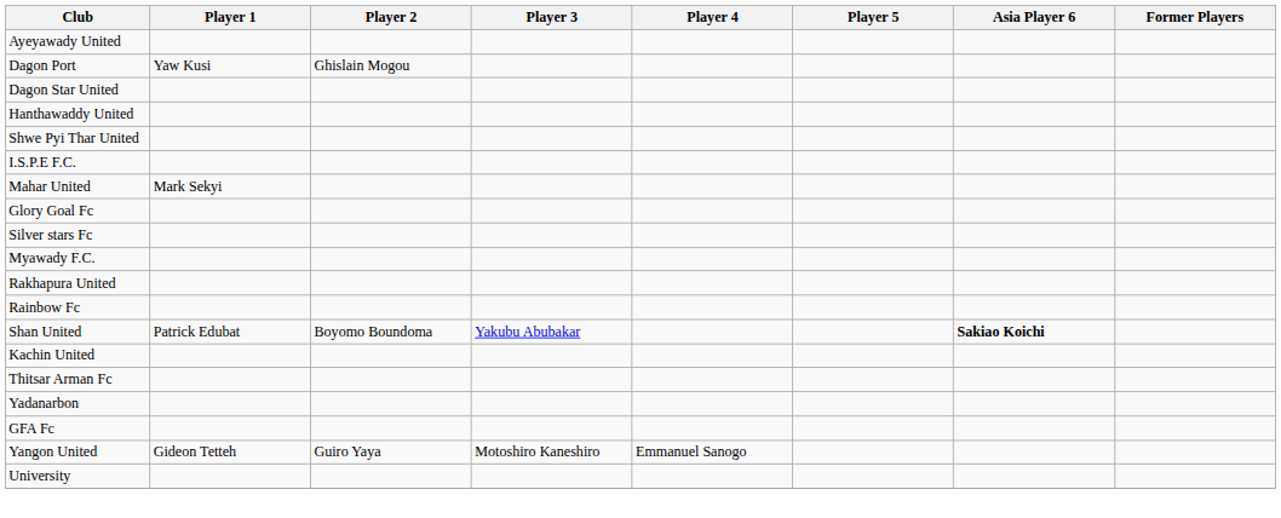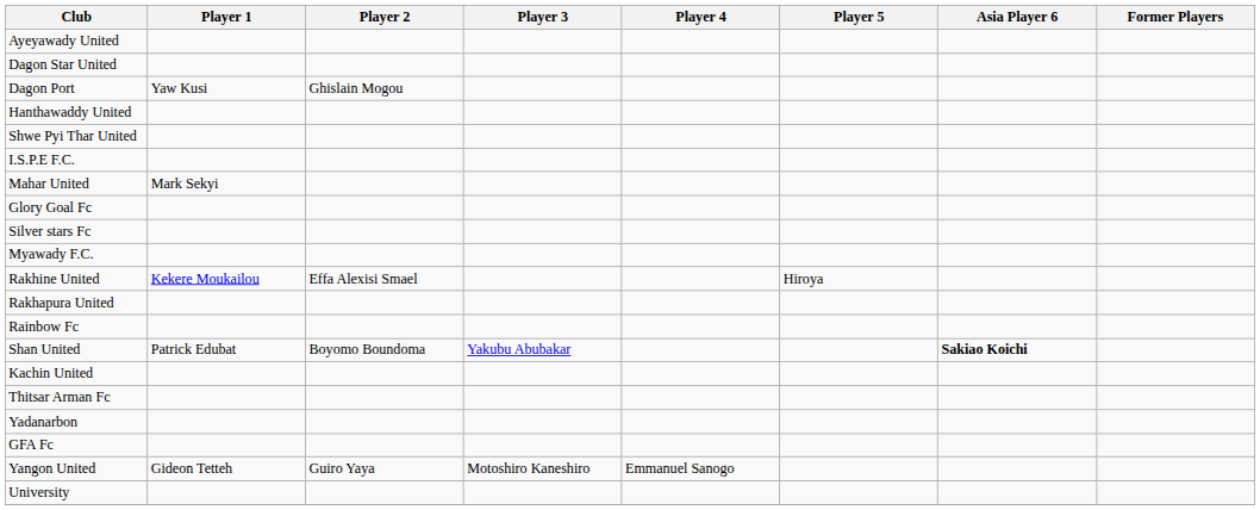 <table class="wikitable sortable" style="font-size:90%;">
 <tr>
 <th style="width:9%">Club</th>
 <th style="width:10%">Player 1</th>
 <th style="width:10%">Player 2</th>
 <th style="width:10%">Player 3</th>
 <th style="width:10%">Player 4</th>
 <th style="width:10%">Player 5</th>
 <th style="width:10%">Asia Player 6</th>
 <th style="width:10%">Former Players</th>
 </tr>
 <tr>
 <td>Ayeyawady United</td>
 <td></td>
 <td></td>
 <td></td>
 <td></td>
 <td></td>
 <td></td>
 <td></td>
 </tr>
 <tr>
-<td>Dagon Port</td>
-<td> Yaw Kusi</td>
-<td> Ghislain Mogou</td>
+<td>Dagon Star United</td>
+<td></td>
+<td></td>
 <td></td>
 <td></td>
 <td></td>
 <td></td>
 <td></td>
 </tr>
 <tr>
-<td>Dagon Star United</td>
-<td></td>
-<td></td>
+<td>Dagon Port</td>
+<td> Yaw Kusi</td>
+<td> Ghislain Mogou</td>
 <td></td>
 <td></td>
 <td></td>
 <td></td>
 <td></td>
 </tr>
 <tr>
 <td>Hanthawaddy United</td>
 <td></td>
 <td></td>
 <td></td>
 <td></td>
 <td></td>
 <td></td>
 <td></td>
 </tr>
 <tr>
 <td>Shwe Pyi Thar United</td>
 <td></td>
 <td></td>
 <td></td>
 <td></td>
 <td></td>
 <td></td>
 <td></td>
 </tr>
 <tr>
 <td>I.S.P.E F.C.</td>
 <td></td>
 <td></td>
 <td></td>
 <td></td>
 <td></td>
 <td></td>
 <td></td>
 </tr>
 <tr>
 <td>Mahar United</td>
 <td> Mark Sekyi</td>
 <td></td>
 <td></td>
 <td></td>
 <td></td>
 <td></td>
 <td></td>
 </tr>
 <tr>
 <td>Glory Goal Fc</td>
 <td></td>
 <td></td>
 <td></td>
 <td></td>
 <td></td>
 <td></td>
 <td></td>
 </tr>
 <tr>
 <td>Silver stars Fc</td>
 <td></td>
 <td></td>
 <td></td>
 <td></td>
 <td></td>
 <td></td>
 <td></td>
 </tr>
 <tr>
 <td>Myawady F.C.</td>
 <td></td>
 <td></td>
 <td></td>
 <td></td>
 <td></td>
+<td></td>
+<td></td>
+</tr>
+<tr>
+<td>Rakhine United</td>
+<td> <a href='#'>Kekere Moukailou</a></td>
+<td> Effa Alexisi Smael</td>
+<td></td>
+<td></td>
+<td> Hiroya</td>
 <td></td>
 <td></td>
 </tr>
 <tr>
 <td>Rakhapura United</td>
 <td></td>
 <td></td>
 <td></td>
 <td></td>
 <td></td>
 <td></td>
 <td></td>
 </tr>
 <tr>
 <td>Rainbow Fc</td>
 <td></td>
 <td></td>
 <td></td>
 <td></td>
 <td></td>
 <td></td>
 <td></td>
 </tr>
 <tr>
 <td>Shan United</td>
 <td> Patrick Edubat</td>
 <td> Boyomo Boundoma</td>
 <td> <a href='#'>Yakubu Abubakar</a></td>
 <td></td>
 <td></td>
 <td><strong>  Sakiao Koichi</strong></td>
 <td></td>
 </tr>
 <tr>
 <td>Kachin United</td>
 <td></td>
 <td></td>
 <td></td>
 <td></td>
 <td></td>
 <td></td>
 <td></td>
 </tr>
 <tr>
 <td>Thitsar Arman Fc</td>
 <td></td>
 <td></td>
 <td></td>
 <td></td>
 <td></td>
 <td></td>
 <td></td>
 </tr>
 <tr>
 <td>Yadanarbon</td>
 <td></td>
 <td></td>
 <td></td>
 <td></td>
 <td></td>
 <td></td>
 <td></td>
 </tr>
 <tr>
 <td>GFA Fc</td>
 <td></td>
 <td></td>
 <td></td>
 <td></td>
 <td></td>
 <td></td>
 <td></td>
 </tr>
 <tr>
 <td>Yangon United</td>
 <td> Gideon Tetteh</td>
 <td> Guiro Yaya</td>
 <td> Motoshiro Kaneshiro</td>
 <td> Emmanuel Sanogo</td>
 <td></td>
 <td></td>
 <td></td>
 </tr>
 <tr>
 <td>University</td>
 <td></td>
 <td></td>
 <td></td>
 <td></td>
 <td></td>
 <td></td>
 <td></td>
 </tr>
 <tr>
 </tr>
 </table>
